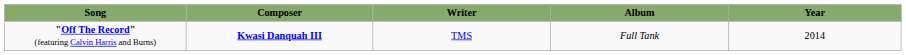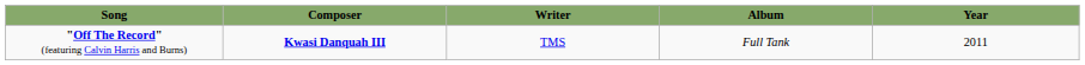 <table class="wikitable" style="margin:0.5em auto; clear:both; font-size:.9em; text-align:center; width:100%">
 <tr>
 <th style="width:500px; background:#87a96b;"><span>Song</span></th>
 <th style="width:500px; background:#87a96b;"><span>Composer</span></th>
 <th style="width:500px; background:#87a96b;"><span>Writer</span></th>
 <th style="width:500px; background:#87a96b;"><span>Album</span></th>
 <th style="width:500px; background:#87a96b;"><span>Year</span></th>
 </tr>
 <tr>
 <td><strong>"<a href='#'>Off The Record</a>"</strong><br> <small>(featuring <a href='#'>Calvin Harris</a> and Burns)</small></td>
 <td><strong><a href='#'>Kwasi Danquah III</a></strong></td>
 <td><a href='#'>TMS</a></td>
 <td><em>Full Tank</em></td>
-<td>2014</td>
+<td>2011</td>
 </tr>
 </table>
